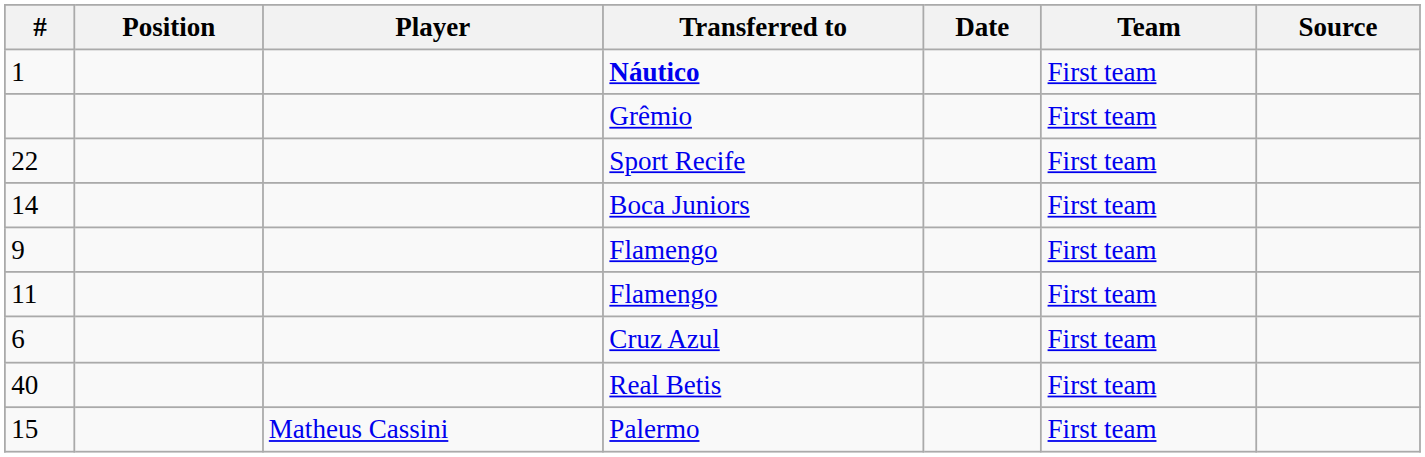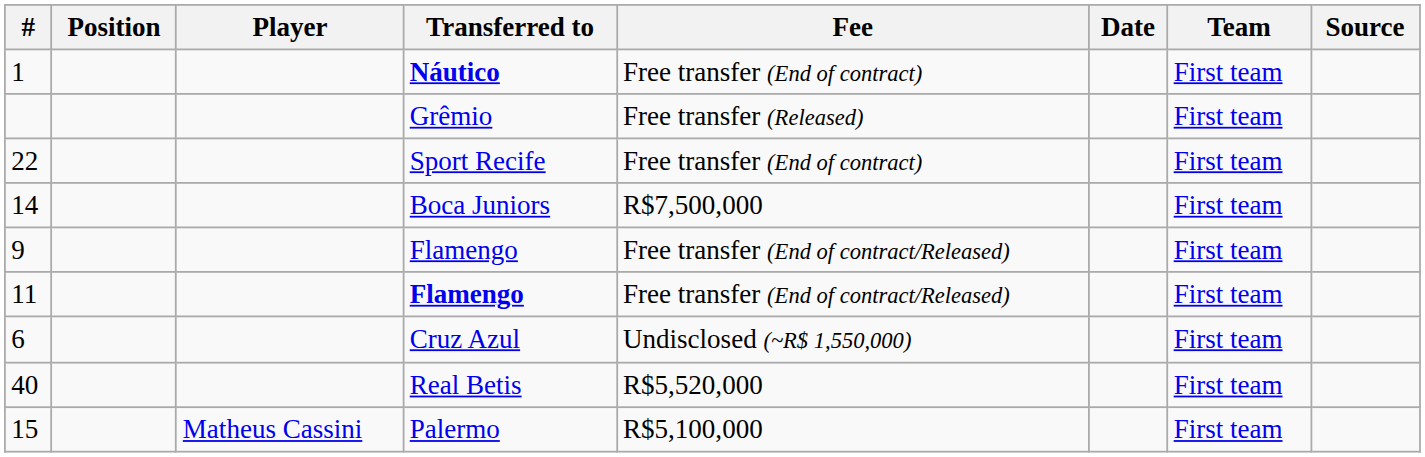 <table class="wikitable sortable" style="width:90%; text-align:center; font-size:95%; text-align:left;">
 <tr>
 <th>#</th>
 <th>Position</th>
 <th>Player</th>
 <th>Transferred to</th>
+<th>Fee</th>
 <th>Date</th>
 <th>Team</th>
 <th>Source</th>
 </tr>
 <tr>
 <td>1</td>
 <td></td>
 <td></td>
 <td><strong> <a href='#'>Náutico</a></strong></td>
+<td>Free transfer <small><em>(End of contract)</em></small></td>
 <td></td>
 <td><a href='#'>First team</a></td>
 <td></td>
 </tr>
 <tr>
 <td></td>
 <td></td>
 <td></td>
 <td> <a href='#'>Grêmio</a></td>
+<td>Free transfer <small><em>(Released)</em></small></td>
 <td></td>
 <td><a href='#'>First team</a></td>
 <td></td>
 </tr>
 <tr>
 <td>22</td>
 <td></td>
 <td></td>
 <td> <a href='#'>Sport Recife</a></td>
+<td>Free transfer <small><em>(End of contract)</em></small></td>
 <td></td>
 <td><a href='#'>First team</a></td>
 <td></td>
 </tr>
 <tr>
 <td>14</td>
 <td></td>
 <td></td>
 <td> <a href='#'>Boca Juniors</a></td>
+<td>R$7,500,000</td>
 <td></td>
 <td><a href='#'>First team</a></td>
 <td></td>
 </tr>
 <tr>
 <td>9</td>
 <td></td>
 <td></td>
 <td> <a href='#'>Flamengo</a></td>
+<td>Free transfer <small><em>(End of contract/Released)</em></small></td>
 <td></td>
 <td><a href='#'>First team</a></td>
 <td></td>
 </tr>
 <tr>
 <td>11</td>
 <td></td>
 <td></td>
-<td> <a href='#'>Flamengo</a></td>
+<td><strong> <a href='#'>Flamengo</a></strong></td>
+<td>Free transfer <small><em>(End of contract/Released)</em></small></td>
 <td></td>
 <td><a href='#'>First team</a></td>
 <td></td>
 </tr>
 <tr>
 <td>6</td>
 <td></td>
 <td></td>
 <td> <a href='#'>Cruz Azul</a></td>
+<td>Undisclosed  <small><em>(~R$ 1,550,000)</em></small></td>
 <td></td>
 <td><a href='#'>First team</a></td>
 <td></td>
 </tr>
 <tr>
 <td>40</td>
 <td></td>
 <td></td>
 <td> <a href='#'>Real Betis</a></td>
+<td>R$5,520,000</td>
 <td></td>
 <td><a href='#'>First team</a></td>
 <td></td>
 </tr>
 <tr>
 <td>15</td>
 <td></td>
 <td> <a href='#'>Matheus Cassini</a></td>
 <td> <a href='#'>Palermo</a></td>
+<td>R$5,100,000</td>
 <td></td>
 <td><a href='#'>First team</a></td>
 <td></td>
 </tr>
 </table>
